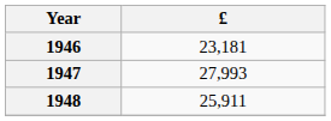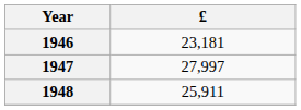 <table class="wikitable" style="text-align:center">
 <tr>
 <th width=100>Year</th>
 <th width=180>£</th>
 </tr>
 <tr>
 <th>1946</th>
 <td>23,181</td>
 </tr>
 <tr>
 <th>1947</th>
-<td>27,993</td>
+<td>27,997</td>
 </tr>
 <tr>
 <th>1948</th>
 <td>25,911</td>
 </tr>
 <tr>
 </tr>
 </table>
